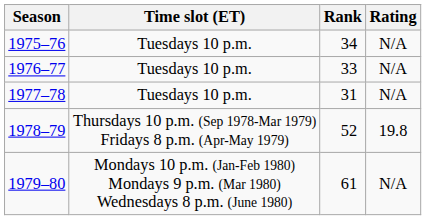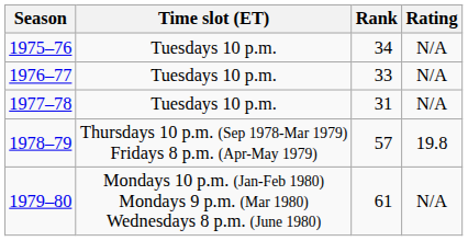 <table class="wikitable" style="text-align:center;">
 <tr>
 <th>Season</th>
 <th>Time slot (ET)</th>
 <th>Rank</th>
 <th>Rating</th>
 </tr>
 <tr>
 <td><a href='#'>1975–76</a></td>
 <td>Tuesdays 10 p.m.</td>
 <td>   34 </td>
 <td>N/A</td>
 </tr>
 <tr>
 <td><a href='#'>1976–77</a></td>
 <td>Tuesdays 10 p.m.</td>
 <td>   33 </td>
 <td>N/A</td>
 </tr>
 <tr>
 <td><a href='#'>1977–78</a></td>
 <td>Tuesdays 10 p.m.</td>
 <td>   31 </td>
 <td>N/A</td>
 </tr>
 <tr>
 <td><a href='#'>1978–79</a></td>
 <td>Thursdays 10 p.m. <small>(Sep 1978-Mar 1979)</small><br>Fridays 8 p.m. <small>(Apr-May 1979)</small></td>
-<td>   52 </td>
+<td>   57 </td>
 <td>19.8</td>
 </tr>
 <tr>
 <td><a href='#'>1979–80</a></td>
 <td>Mondays 10 p.m. <small>(Jan-Feb 1980)</small><br>Mondays 9 p.m. <small>(Mar 1980)</small><br>Wednesdays 8 p.m. <small>(June 1980)</small></td>
 <td>   61 </td>
 <td>N/A</td>
 </tr>
 </table>
